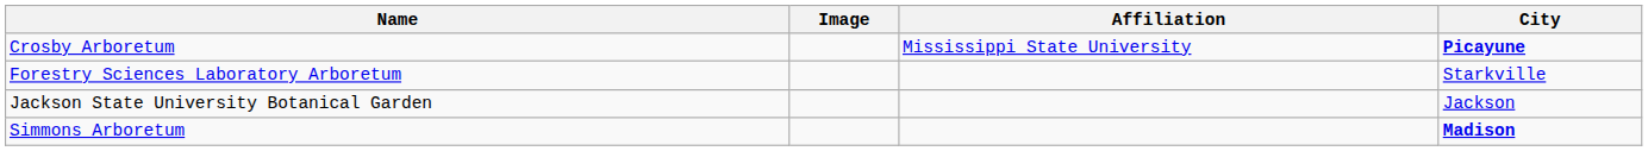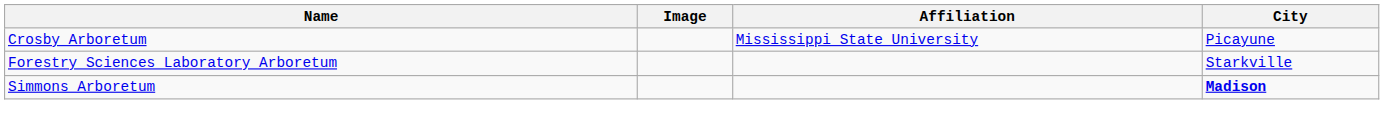 <table class="wikitable" style="width:98%">
 <tr>
 <th>Name</th>
 <th>Image</th>
 <th>Affiliation</th>
 <th>City</th>
 </tr>
 <tr>
 <td><a href='#'>Crosby Arboretum</a></td>
 <td></td>
 <td><a href='#'>Mississippi State University</a></td>
-<td><strong><a href='#'>Picayune</a></strong></td>
+<td><a href='#'>Picayune</a></td>
 </tr>
 <tr>
 <td><a href='#'>Forestry Sciences Laboratory Arboretum</a></td>
 <td></td>
 <td></td>
 <td><a href='#'>Starkville</a></td>
 </tr>
 <tr>
-<td>Jackson State University Botanical Garden</td>
-<td></td>
-<td></td>
-<td><a href='#'>Jackson</a></td>
-</tr>
-<tr>
 <td><a href='#'>Simmons Arboretum</a></td>
 <td></td>
 <td></td>
 <td><strong><a href='#'>Madison</a></strong></td>
 </tr>
 </table>
